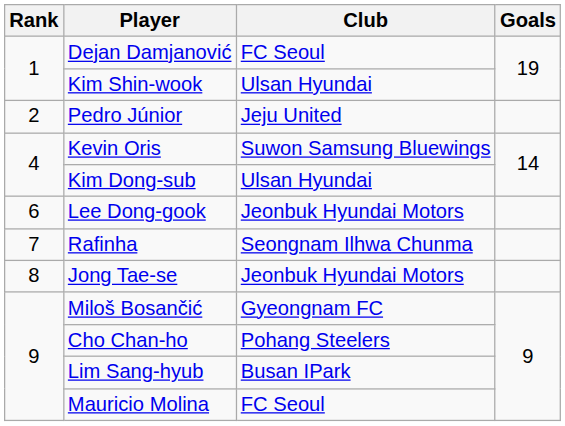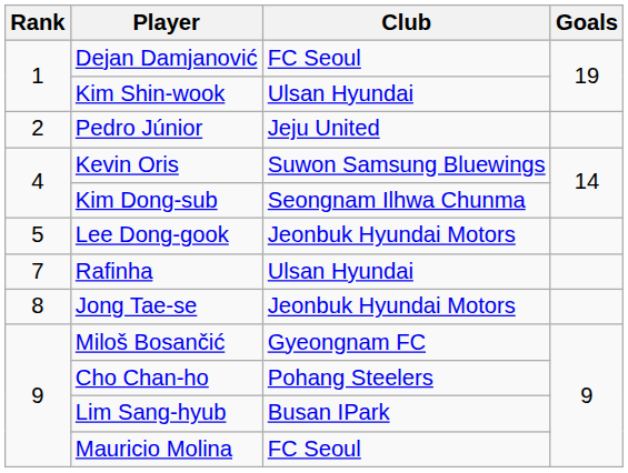 <table class="wikitable">
 <tr>
 <th>Rank</th>
 <th>Player</th>
 <th>Club</th>
 <th>Goals</th>
 </tr>
 <tr>
 <td align="center" rowspan=2>1</td>
 <td> <a href='#'>Dejan Damjanović</a></td>
 <td><a href='#'>FC Seoul</a></td>
 <td align="center" rowspan="2">19</td>
 </tr>
 <tr>
 <td> <a href='#'>Kim Shin-wook</a></td>
 <td><a href='#'>Ulsan Hyundai</a></td>
 </tr>
 <tr>
 <td align="center" rowspan=1>2</td>
 <td> <a href='#'>Pedro Júnior</a></td>
 <td><a href='#'>Jeju United</a></td>
 <td></td>
 </tr>
 <tr>
 <td align="center" rowspan=2>4</td>
 <td> <a href='#'>Kevin Oris</a></td>
 <td><a href='#'>Suwon Samsung Bluewings</a></td>
 <td align="center" rowspan="2">14</td>
 </tr>
 <tr>
 <td> <a href='#'>Kim Dong-sub</a></td>
-<td><a href='#'>Ulsan Hyundai</a></td>
+<td><a href='#'>Seongnam Ilhwa Chunma</a></td>
 </tr>
 <tr>
-<td align="center" rowspan=1>6</td>
+<td align="center" rowspan=1>5</td>
 <td> <a href='#'>Lee Dong-gook</a></td>
 <td><a href='#'>Jeonbuk Hyundai Motors</a></td>
 <td></td>
 </tr>
 <tr>
 <td align="center" rowspan=1>7</td>
 <td> <a href='#'>Rafinha</a></td>
-<td><a href='#'>Seongnam Ilhwa Chunma</a></td>
+<td><a href='#'>Ulsan Hyundai</a></td>
 <td></td>
 </tr>
 <tr>
 <td align="center" rowspan=1>8</td>
 <td> <a href='#'>Jong Tae-se</a></td>
 <td><a href='#'>Jeonbuk Hyundai Motors</a></td>
 <td></td>
 </tr>
 <tr>
 <td align="center" rowspan=4>9</td>
 <td> <a href='#'>Miloš Bosančić</a></td>
 <td><a href='#'>Gyeongnam FC</a></td>
 <td align="center" rowspan="4">9</td>
 </tr>
 <tr>
 <td> <a href='#'>Cho Chan-ho</a></td>
 <td><a href='#'>Pohang Steelers</a></td>
 </tr>
 <tr>
 <td> <a href='#'>Lim Sang-hyub</a></td>
 <td><a href='#'>Busan IPark</a></td>
 </tr>
 <tr>
 <td> <a href='#'>Mauricio Molina</a></td>
 <td><a href='#'>FC Seoul</a></td>
 </tr>
 </table>
